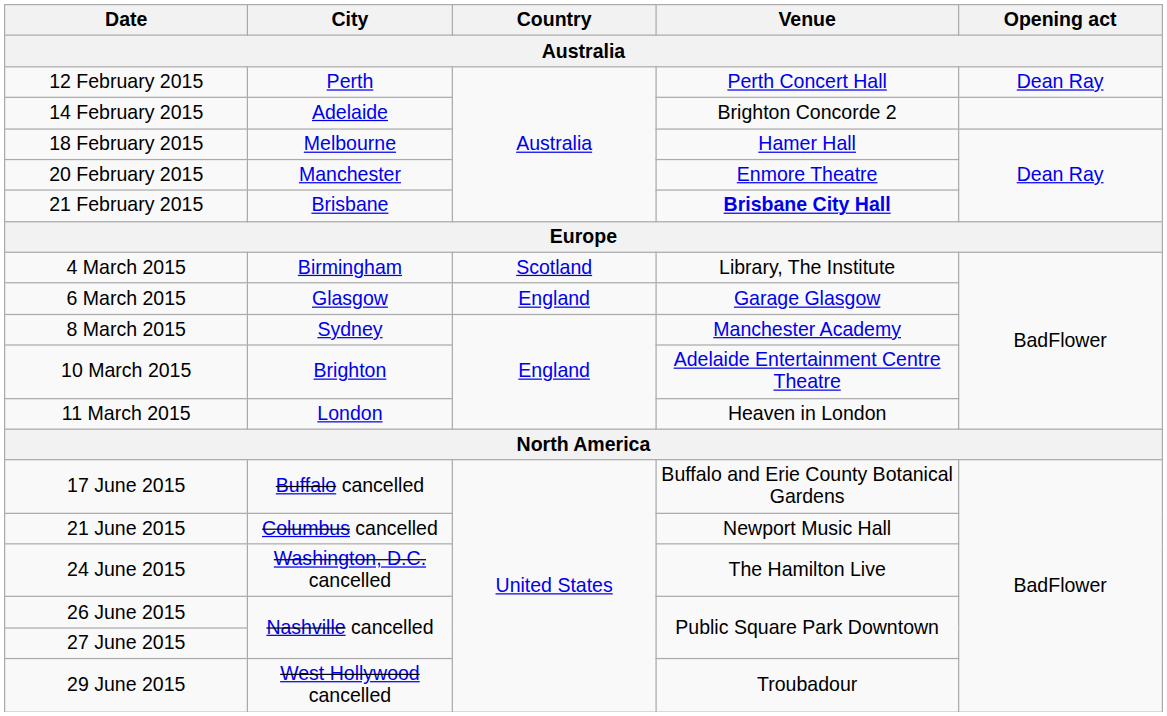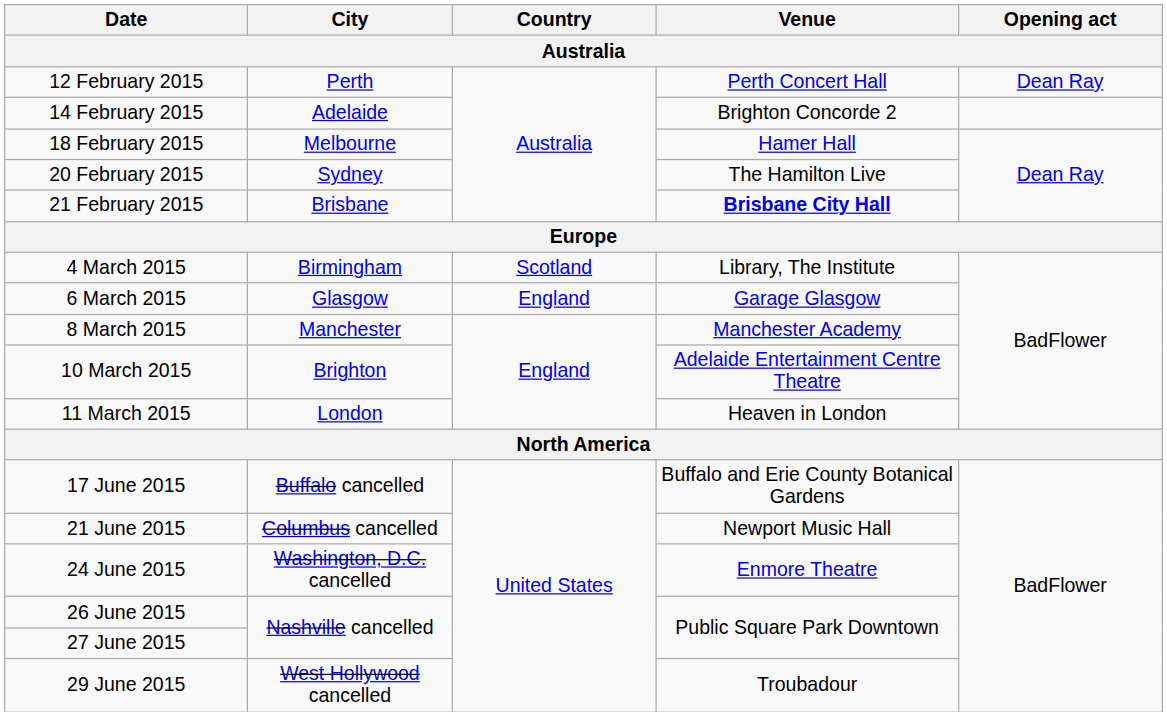 <table class="wikitable" style="text-align:center;">
 <tr>
 <th scope="col" style="width:12em;">Date</th>
 <th scope="col" style="width:10em;">City</th>
 <th scope="col" style="width:10em;">Country</th>
 <th scope="col" style="width:15em;">Venue</th>
 <th scope="col" style="width:10em;">Opening act</th>
 </tr>
 <tr>
 <th colspan="5">Australia</th>
 </tr>
 <tr>
 <td>12 February 2015</td>
 <td><a href='#'>Perth</a></td>
 <td rowspan="5"><a href='#'>Australia</a></td>
 <td><a href='#'>Perth Concert Hall</a></td>
 <td><a href='#'>Dean Ray</a></td>
 </tr>
 <tr>
 <td>14 February 2015</td>
 <td><a href='#'>Adelaide</a></td>
 <td>Brighton Concorde 2</td>
 <td></td>
 </tr>
 <tr>
 <td>18 February 2015</td>
 <td><a href='#'>Melbourne</a></td>
 <td><a href='#'>Hamer Hall</a></td>
 <td rowspan="3"><a href='#'>Dean Ray</a></td>
 </tr>
 <tr>
 <td>20 February 2015</td>
-<td><a href='#'>Manchester</a></td>
-<td><a href='#'>Enmore Theatre</a></td>
+<td><a href='#'>Sydney</a></td>
+<td>The Hamilton Live</td>
 </tr>
 <tr>
 <td>21 February 2015</td>
 <td><a href='#'>Brisbane</a></td>
 <td><strong><a href='#'>Brisbane City Hall</a></strong></td>
 </tr>
 <tr>
 <th colspan="5">Europe</th>
 </tr>
 <tr>
 <td>4 March 2015</td>
 <td><a href='#'>Birmingham</a></td>
 <td><a href='#'>Scotland</a></td>
 <td>Library, The Institute</td>
 <td rowspan="5">BadFlower</td>
 </tr>
 <tr>
 <td>6 March 2015</td>
 <td><a href='#'>Glasgow</a></td>
 <td><a href='#'>England</a></td>
 <td><a href='#'>Garage Glasgow</a></td>
 </tr>
 <tr>
 <td>8 March 2015</td>
-<td><a href='#'>Sydney</a></td>
+<td><a href='#'>Manchester</a></td>
 <td rowspan="3"><a href='#'>England</a></td>
 <td><a href='#'>Manchester Academy</a></td>
 </tr>
 <tr>
 <td>10 March 2015</td>
 <td><a href='#'>Brighton</a></td>
 <td><a href='#'>Adelaide Entertainment Centre Theatre</a></td>
 </tr>
 <tr>
 <td>11 March 2015</td>
 <td><a href='#'>London</a></td>
 <td>Heaven in London</td>
 </tr>
 <tr>
 <th colspan="5">North America</th>
 </tr>
 <tr>
 <td>17 June 2015</td>
 <td><s><a href='#'>Buffalo</a></s> cancelled</td>
 <td rowspan="6"><a href='#'>United States</a></td>
 <td>Buffalo and Erie County Botanical Gardens</td>
 <td rowspan="6">BadFlower</td>
 </tr>
 <tr>
 <td>21 June 2015</td>
 <td><s><a href='#'>Columbus</a></s> cancelled</td>
 <td>Newport Music Hall</td>
 </tr>
 <tr>
 <td>24 June 2015</td>
 <td><s><a href='#'>Washington, D.C.</a></s> cancelled</td>
-<td>The Hamilton Live</td>
+<td><a href='#'>Enmore Theatre</a></td>
 </tr>
 <tr>
 <td>26 June 2015</td>
 <td rowspan="2"><s><a href='#'>Nashville</a></s> cancelled</td>
 <td rowspan="2">Public Square Park Downtown</td>
 </tr>
 <tr>
 <td>27 June 2015</td>
 </tr>
 <tr>
 <td>29 June 2015</td>
 <td><s><a href='#'>West Hollywood</a></s> cancelled</td>
 <td>Troubadour</td>
 </tr>
 </table>
